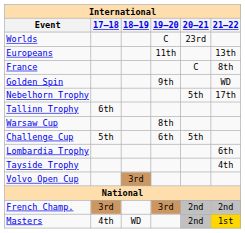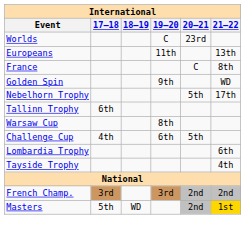 <table class="wikitable" style="text-align:center">
 <tr>
 <th style="background-color: #ffdead; " colspan=6 align=center>International</th>
 </tr>
 <tr>
 <th>Event</th>
 <th><a href='#'>17–18</a></th>
 <th><a href='#'>18–19</a></th>
 <th><a href='#'>19–20</a></th>
 <th><a href='#'>20–21</a></th>
 <th><a href='#'>21–22</a></th>
 </tr>
 <tr>
 <td align=left><a href='#'>Worlds</a></td>
 <td></td>
 <td></td>
 <td>C</td>
 <td>23rd</td>
 <td></td>
 </tr>
 <tr>
 <td align=left><a href='#'>Europeans</a></td>
 <td></td>
 <td></td>
 <td>11th</td>
 <td></td>
 <td>13th</td>
 </tr>
 <tr>
 <td align=left> <a href='#'>France</a></td>
 <td></td>
 <td></td>
 <td></td>
 <td>C</td>
 <td>8th</td>
 </tr>
 <tr>
 <td align=left> <a href='#'>Golden Spin</a></td>
 <td></td>
 <td></td>
 <td>9th</td>
 <td></td>
 <td>WD</td>
 </tr>
 <tr>
 <td align=left> <a href='#'>Nebelhorn Trophy</a></td>
 <td></td>
 <td></td>
 <td></td>
 <td>5th</td>
 <td>17th</td>
 </tr>
 <tr>
 <td align=left> <a href='#'>Tallinn Trophy</a></td>
 <td>6th</td>
 <td></td>
 <td></td>
 <td></td>
 <td></td>
 </tr>
 <tr>
 <td align=left> <a href='#'>Warsaw Cup</a></td>
 <td></td>
 <td></td>
 <td>8th</td>
 <td></td>
 <td></td>
 </tr>
 <tr>
 <td align=left><a href='#'>Challenge Cup</a></td>
-<td>5th</td>
+<td>4th</td>
 <td></td>
 <td>6th</td>
 <td>5th</td>
 <td></td>
 </tr>
 <tr>
 <td align=left><a href='#'>Lombardia Trophy</a></td>
 <td></td>
 <td></td>
 <td></td>
 <td></td>
 <td>6th</td>
 </tr>
 <tr>
 <td align=left><a href='#'>Tayside Trophy</a></td>
 <td></td>
 <td></td>
 <td></td>
 <td></td>
 <td>4th</td>
 </tr>
 <tr>
-<td align=left><a href='#'>Volvo Open Cup</a></td>
-<td></td>
-<td bgcolor=cc966>3rd</td>
-<td></td>
-<td></td>
-<td></td>
-</tr>
-<tr>
 <th style="background-color: #ffdead; " colspan=6 align=center>National</th>
 </tr>
 <tr>
 <td align=left><a href='#'>French Champ.</a></td>
 <td bgcolor=cc966>3rd</td>
 <td></td>
 <td bgcolor=cc966>3rd</td>
 <td bgcolor=silver>2nd</td>
 <td bgcolor=silver>2nd</td>
 </tr>
 <tr>
 <td align=left><a href='#'>Masters</a></td>
-<td>4th</td>
+<td>5th</td>
 <td>WD</td>
 <td></td>
 <td bgcolor=silver>2nd</td>
 <td bgcolor=gold>1st</td>
 </tr>
 </table>
